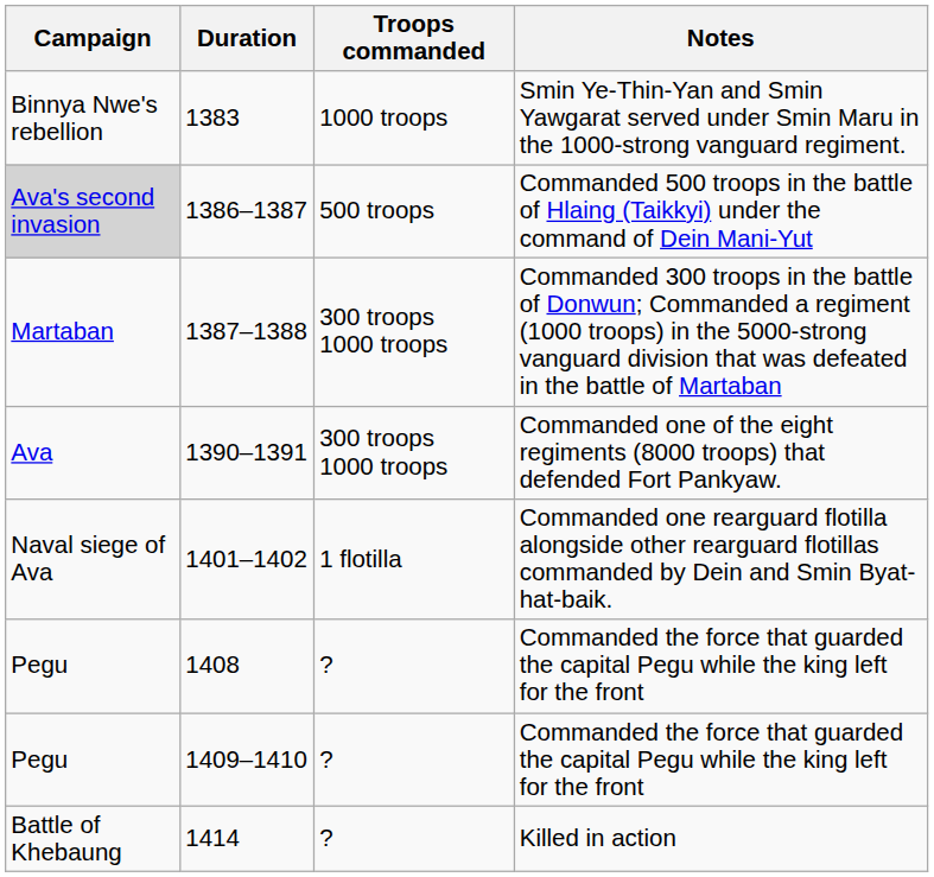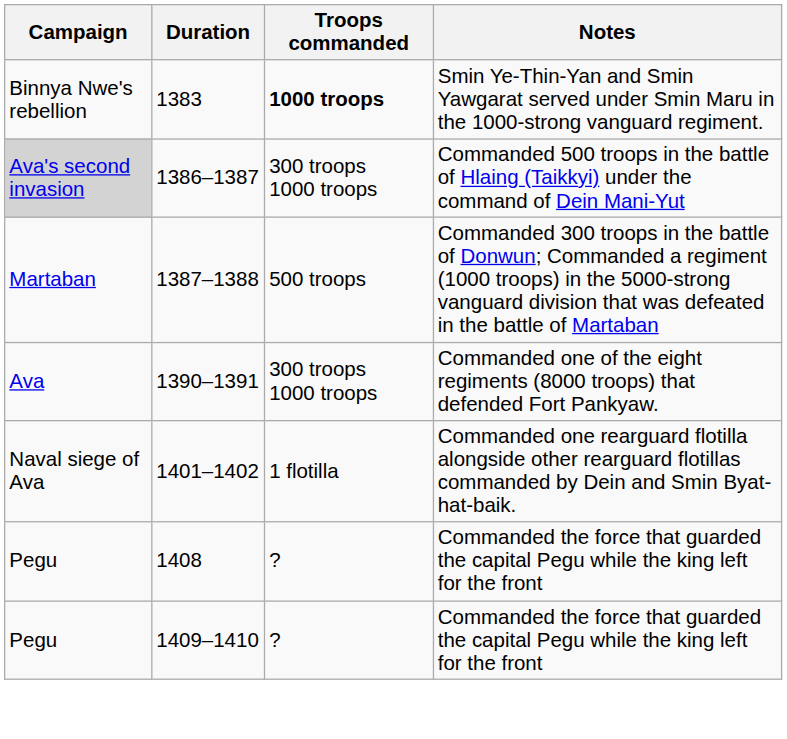 <table class="wikitable" border="1">
 <tr>
 <th width=10%>Campaign</th>
 <th width=5%>Duration</th>
 <th width=10%>Troops commanded</th>
 <th width=30%>Notes</th>
 </tr>
 <tr>
 <td>Binnya Nwe's rebellion</td>
 <td>1383</td>
-<td>1000 troops</td>
+<td><strong>1000 troops</strong></td>
 <td>Smin Ye-Thin-Yan and Smin Yawgarat served under Smin Maru in the 1000-strong vanguard regiment.</td>
 </tr>
 <tr>
 <td style="background: lightgrey;"><a href='#'>Ava's second invasion</a></td>
 <td>1386–1387</td>
-<td>500 troops</td>
+<td>300 troops <br> 1000 troops</td>
 <td>Commanded 500 troops in the battle of <a href='#'>Hlaing (Taikkyi)</a> under the command of <a href='#'>Dein Mani-Yut</a></td>
 </tr>
 <tr>
 <td><a href='#'>Martaban</a></td>
 <td>1387–1388</td>
-<td>300 troops <br> 1000 troops</td>
+<td>500 troops</td>
 <td>Commanded 300 troops in the battle of <a href='#'>Donwun</a>; Commanded a regiment (1000 troops) in the 5000-strong vanguard division that was defeated in the battle of <a href='#'>Martaban</a></td>
 </tr>
 <tr>
 <td><a href='#'>Ava</a></td>
 <td>1390–1391</td>
 <td>300 troops <br> 1000 troops</td>
 <td>Commanded one of the eight regiments (8000 troops) that defended Fort Pankyaw.</td>
 </tr>
 <tr>
 <td>Naval siege of Ava</td>
 <td>1401–1402</td>
 <td>1 flotilla</td>
 <td>Commanded one rearguard flotilla alongside other rearguard flotillas commanded by Dein and Smin Byat-hat-baik.</td>
 </tr>
 <tr>
 <td>Pegu</td>
 <td>1408</td>
 <td>?</td>
 <td>Commanded the force that guarded the capital Pegu while the king left for the front</td>
 </tr>
 <tr>
 <td>Pegu</td>
 <td>1409–1410</td>
 <td>?</td>
 <td>Commanded the force that guarded the capital Pegu while the king left for the front</td>
 </tr>
-<tr>
-<td>Battle of Khebaung</td>
-<td>1414</td>
-<td>?</td>
-<td>Killed in action</td>
-</tr>
 </table>
